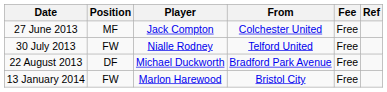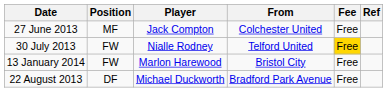 <table class="wikitable" style="font-size: 95%; text-align: center;">
 <tr>
 <th>Date</th>
 <th>Position</th>
 <th>Player</th>
 <th>From</th>
 <th>Fee</th>
 <th>Ref</th>
 </tr>
 <tr>
 <td>27 June 2013</td>
 <td>MF</td>
 <td><a href='#'>Jack Compton</a></td>
 <td><a href='#'>Colchester United</a></td>
 <td>Free</td>
 <td></td>
 </tr>
 <tr>
 <td>30 July 2013</td>
 <td>FW</td>
 <td><a href='#'>Nialle Rodney</a></td>
 <td><a href='#'>Telford United</a></td>
+<td style="background: gold;">Free</td>
+<td></td>
+</tr>
+<tr>
+<td>13 January 2014</td>
+<td>FW</td>
+<td><a href='#'>Marlon Harewood</a></td>
+<td><a href='#'>Bristol City</a></td>
 <td>Free</td>
 <td></td>
 </tr>
 <tr>
 <td>22 August 2013</td>
 <td>DF</td>
 <td><a href='#'>Michael Duckworth</a></td>
 <td><a href='#'>Bradford Park Avenue</a></td>
 <td>Free</td>
 <td></td>
 </tr>
-<tr>
-<td>13 January 2014</td>
-<td>FW</td>
-<td><a href='#'>Marlon Harewood</a></td>
-<td><a href='#'>Bristol City</a></td>
-<td>Free</td>
-<td></td>
-</tr>
 </table>
